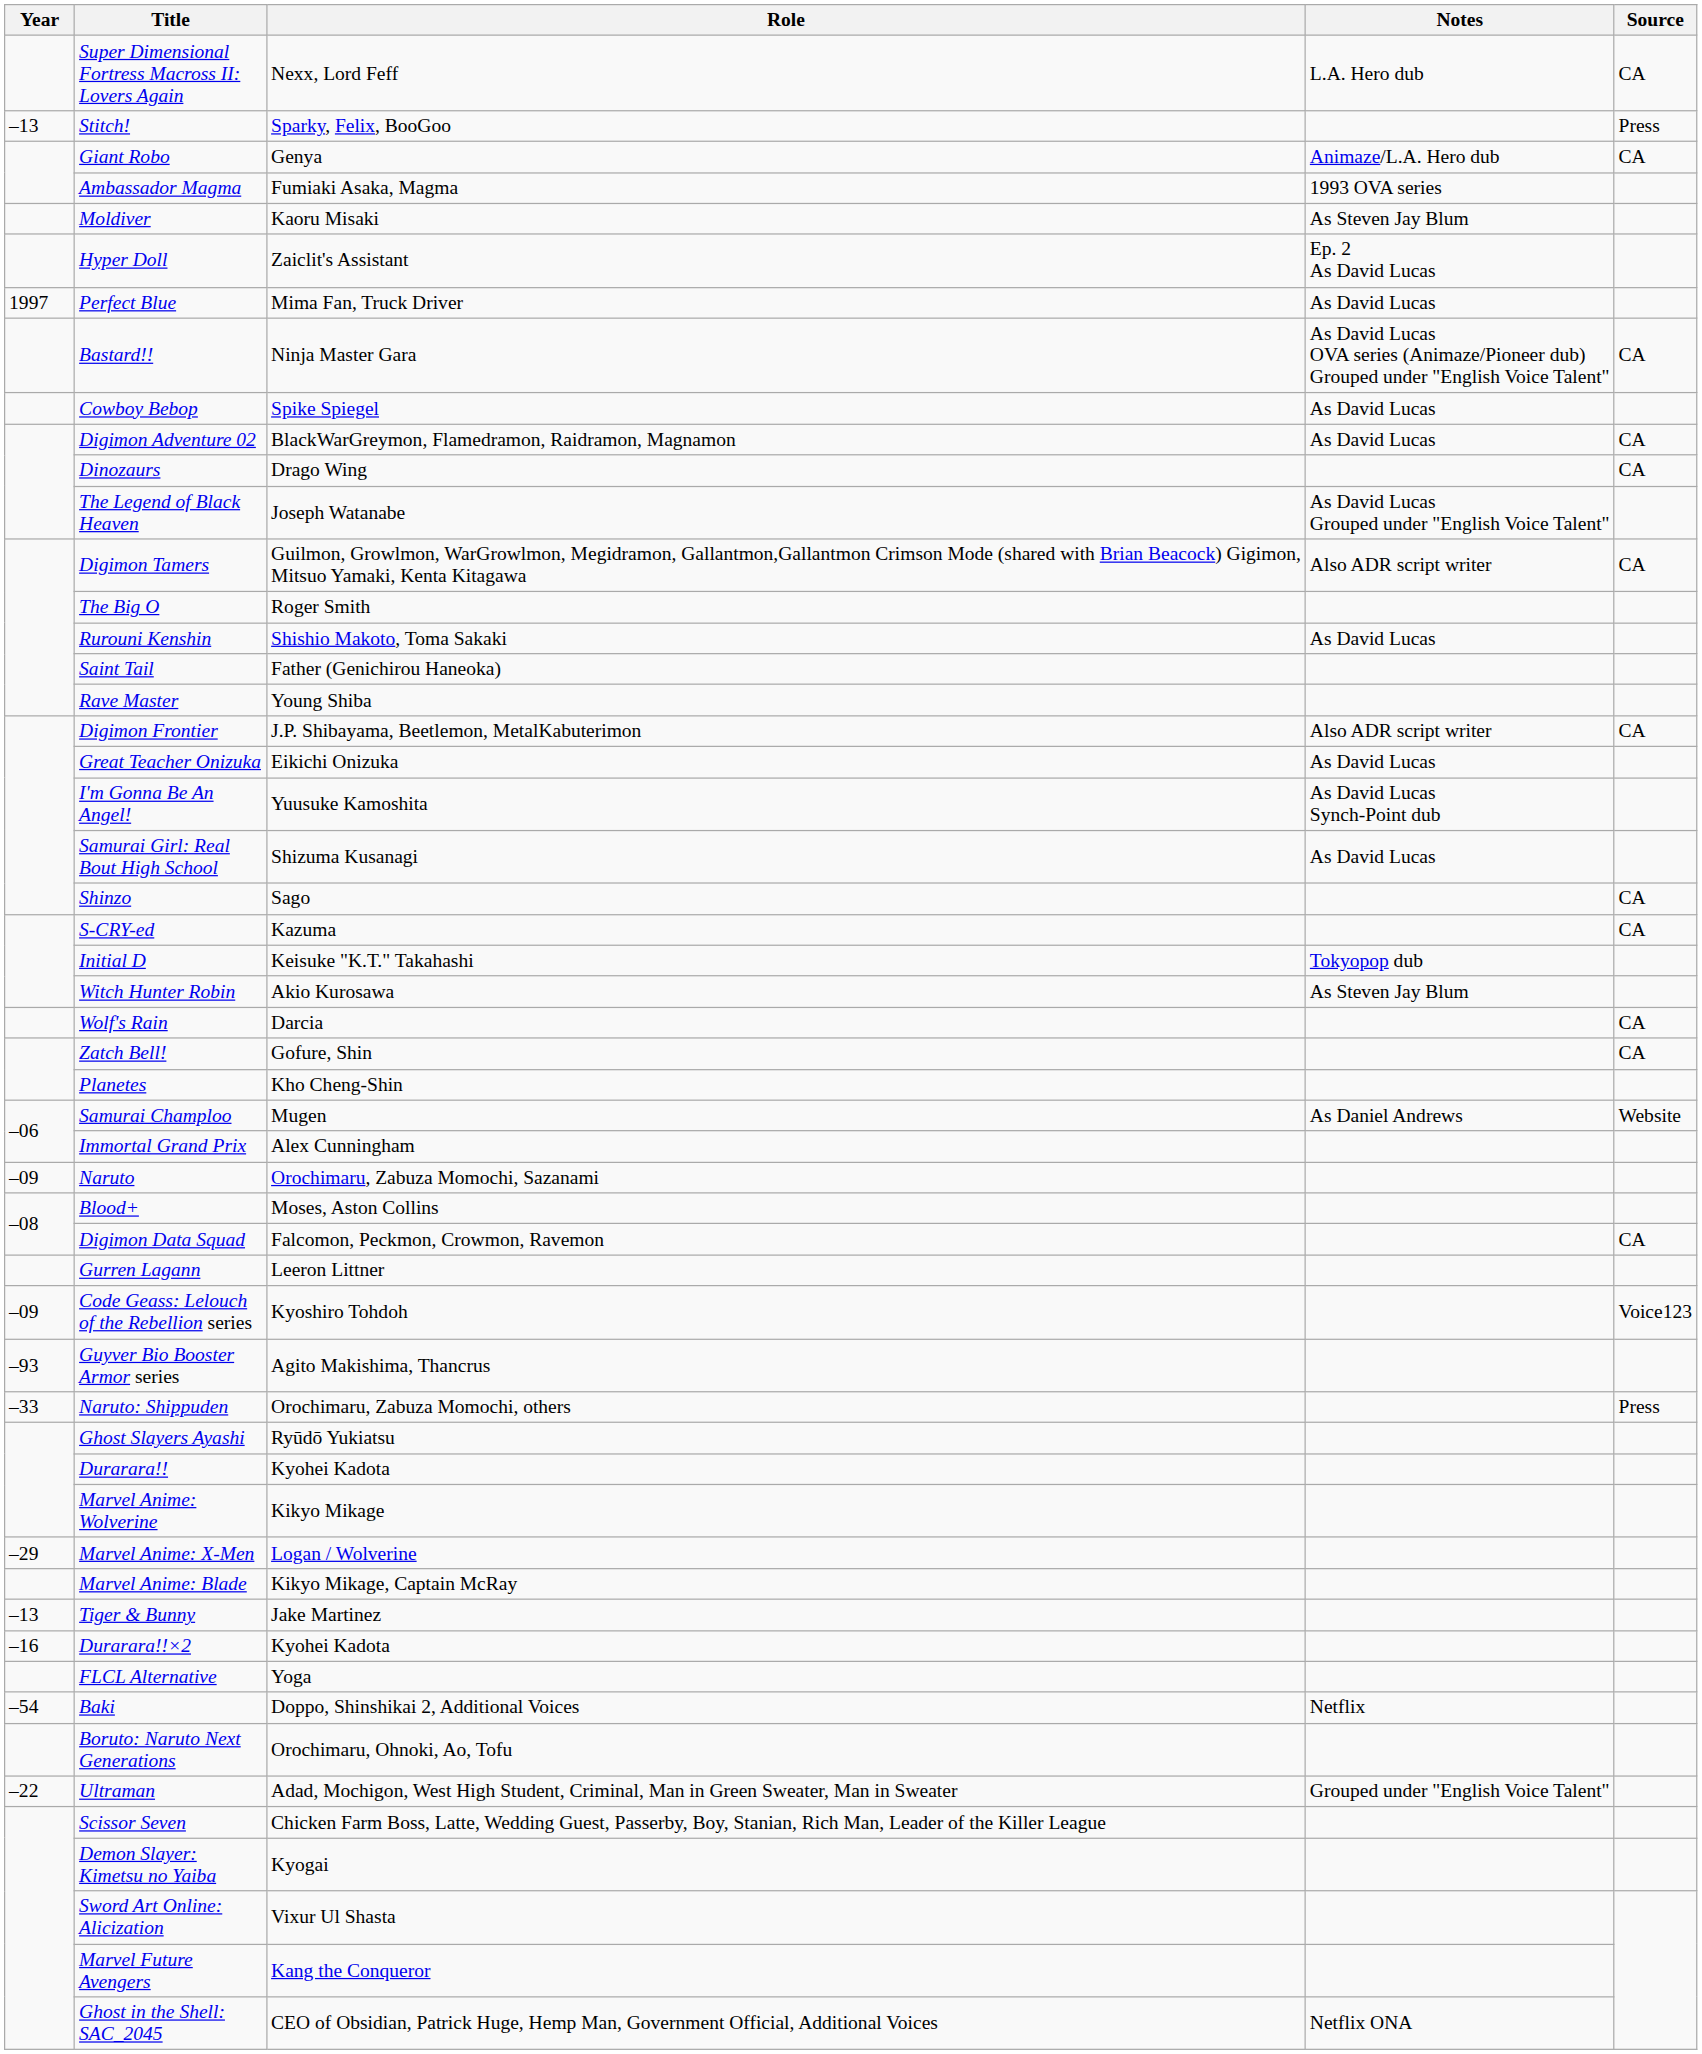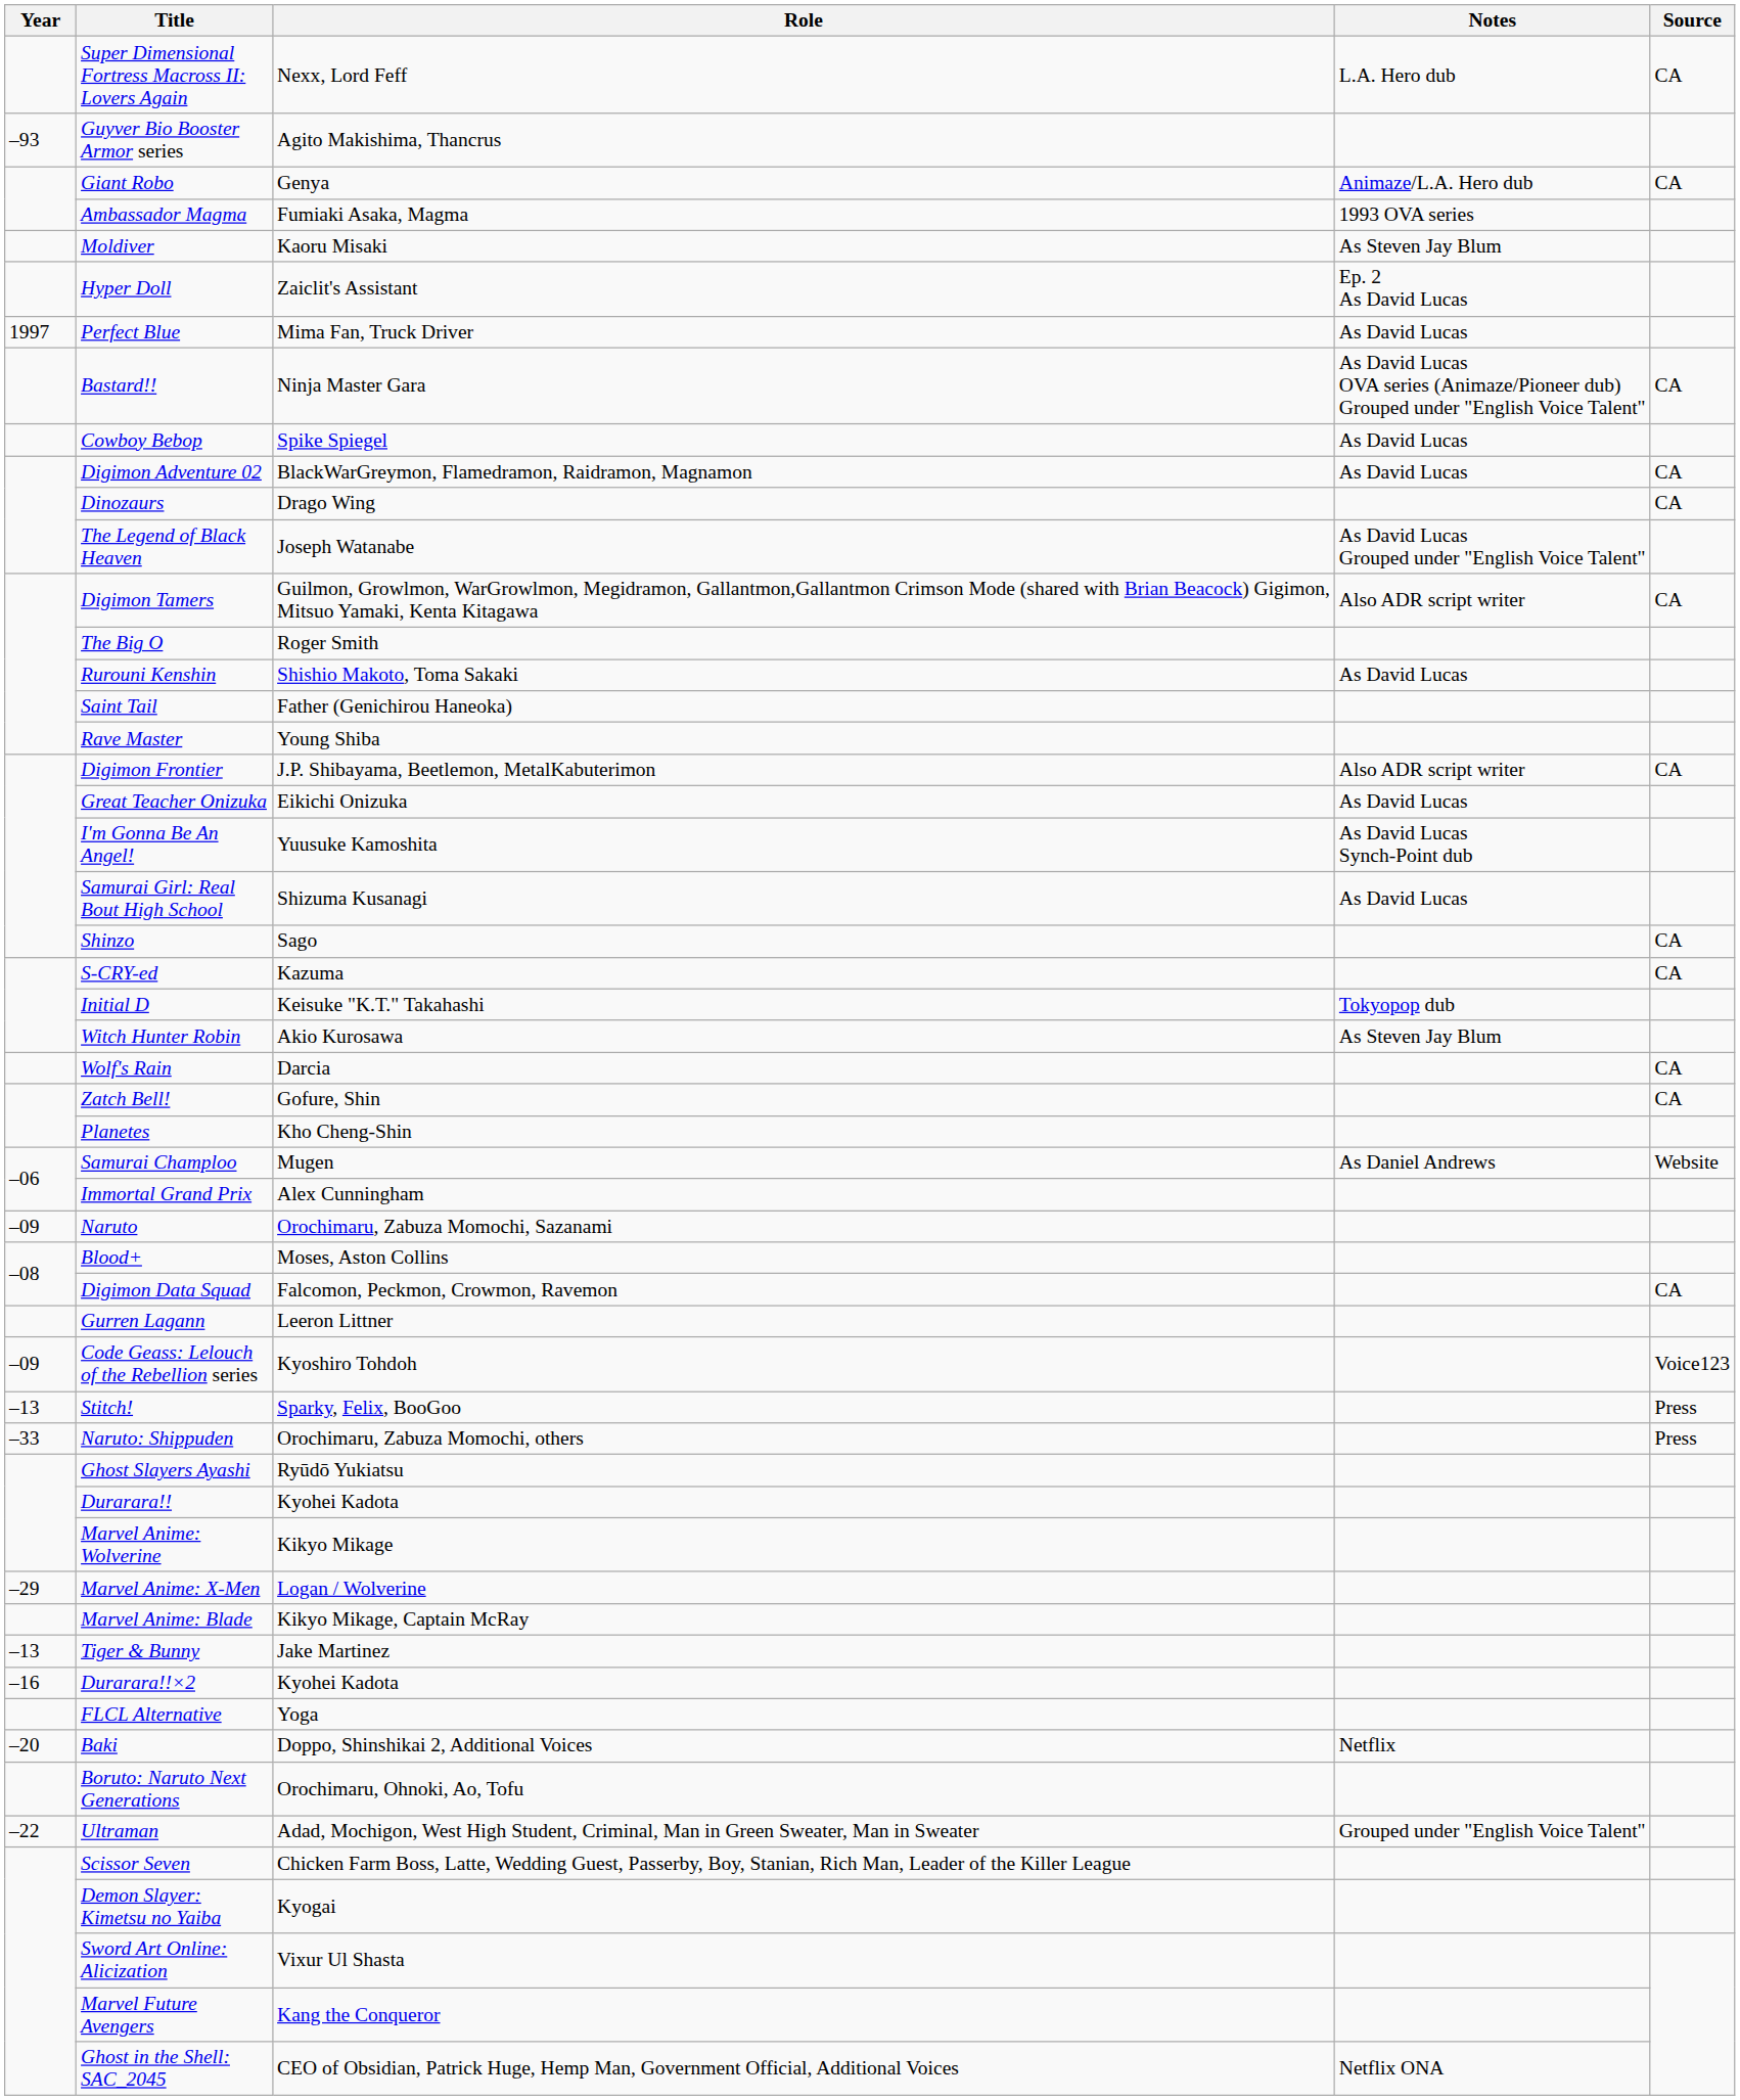 <table class="wikitable sortable">
 <tr>
 <th style="width:50px;">Year </th>
 <th style="width:150px;">Title</th>
 <th>Role </th>
 <th>Notes </th>
 <th>Source</th>
 </tr>
 <tr>
 <td></td>
 <td><em><a href='#'>Super Dimensional Fortress Macross II: Lovers Again</a></em></td>
 <td>Nexx, Lord Feff</td>
 <td>L.A. Hero dub</td>
 <td>CA</td>
 </tr>
 <tr>
-<td>–13</td>
-<td><em><a href='#'>Stitch!</a></em></td>
-<td><a href='#'>Sparky</a>, <a href='#'>Felix</a>, BooGoo</td>
-<td> </td>
-<td>Press</td>
+<td>–93</td>
+<td><em><a href='#'>Guyver Bio Booster Armor</a></em> series</td>
+<td>Agito Makishima, Thancrus</td>
+<td></td>
+<td></td>
 </tr>
 <tr>
 <td rowspan=2></td>
 <td><em><a href='#'>Giant Robo</a></em></td>
 <td>Genya</td>
 <td><a href='#'>Animaze</a>/L.A. Hero dub</td>
 <td>CA</td>
 </tr>
 <tr>
 <td><em><a href='#'>Ambassador Magma</a></em></td>
 <td>Fumiaki Asaka, Magma</td>
 <td>1993 OVA series</td>
 <td></td>
 </tr>
 <tr>
 <td></td>
 <td><em><a href='#'>Moldiver</a></em></td>
 <td>Kaoru Misaki</td>
 <td>As Steven Jay Blum</td>
 <td></td>
 </tr>
 <tr>
 <td></td>
 <td><em><a href='#'>Hyper Doll</a></em></td>
 <td>Zaiclit's Assistant</td>
 <td>Ep. 2<br>As David Lucas</td>
 <td></td>
 </tr>
 <tr>
 <td>1997</td>
 <td><em><a href='#'>Perfect Blue</a></em></td>
 <td>Mima Fan, Truck Driver</td>
 <td>As David Lucas</td>
 <td></td>
 </tr>
 <tr>
 <td></td>
 <td><em><a href='#'>Bastard!!</a></em></td>
 <td>Ninja Master Gara</td>
 <td>As David Lucas<br>OVA series (Animaze/Pioneer dub)<br>Grouped under "English Voice Talent"</td>
 <td>CA</td>
 </tr>
 <tr>
 <td></td>
 <td><em><a href='#'>Cowboy Bebop</a></em></td>
 <td><a href='#'>Spike Spiegel</a></td>
 <td>As David Lucas</td>
 <td></td>
 </tr>
 <tr>
 <td rowspan=3></td>
 <td><em><a href='#'>Digimon Adventure 02</a></em></td>
 <td>BlackWarGreymon, Flamedramon, Raidramon, Magnamon</td>
 <td>As David Lucas</td>
 <td>CA</td>
 </tr>
 <tr>
 <td><em><a href='#'>Dinozaurs</a></em></td>
 <td>Drago Wing</td>
 <td> </td>
 <td>CA</td>
 </tr>
 <tr>
 <td><em><a href='#'>The Legend of Black Heaven</a></em></td>
 <td>Joseph Watanabe</td>
 <td>As David Lucas<br>Grouped under "English Voice Talent"</td>
 <td></td>
 </tr>
 <tr>
 <td rowspan=5></td>
 <td><em><a href='#'>Digimon Tamers</a></em></td>
 <td>Guilmon, Growlmon, WarGrowlmon, Megidramon, Gallantmon,Gallantmon Crimson Mode (shared with <a href='#'>Brian Beacock</a>) Gigimon,<br>Mitsuo Yamaki, Kenta Kitagawa</td>
 <td>Also ADR script writer</td>
 <td>CA</td>
 </tr>
 <tr>
 <td><em><a href='#'>The Big O</a></em></td>
 <td>Roger Smith</td>
 <td> </td>
 <td CA></td>
 </tr>
 <tr>
 <td><em><a href='#'>Rurouni Kenshin</a></em></td>
 <td><a href='#'>Shishio Makoto</a>, Toma Sakaki</td>
 <td>As David Lucas</td>
 <td></td>
 </tr>
 <tr>
 <td><em><a href='#'>Saint Tail</a></em></td>
 <td>Father (Genichirou Haneoka)</td>
 <td></td>
 <td></td>
 </tr>
 <tr>
 <td><em><a href='#'>Rave Master</a></em></td>
 <td>Young Shiba</td>
 <td></td>
 <td></td>
 </tr>
 <tr>
 <td rowspan=5></td>
 <td><em><a href='#'>Digimon Frontier</a></em></td>
 <td>J.P. Shibayama, Beetlemon, MetalKabuterimon</td>
 <td>Also ADR script writer</td>
 <td>CA</td>
 </tr>
 <tr>
 <td><em><a href='#'>Great Teacher Onizuka</a></em></td>
 <td>Eikichi Onizuka</td>
 <td>As David Lucas</td>
 <td></td>
 </tr>
 <tr>
 <td><em><a href='#'>I'm Gonna Be An Angel!</a></em></td>
 <td>Yuusuke Kamoshita</td>
 <td>As David Lucas<br>Synch-Point dub</td>
 <td> </td>
 </tr>
 <tr>
 <td><em><a href='#'>Samurai Girl: Real Bout High School</a></em></td>
 <td>Shizuma Kusanagi</td>
 <td>As David Lucas</td>
 <td> </td>
 </tr>
 <tr>
 <td><em><a href='#'>Shinzo</a></em></td>
 <td>Sago</td>
 <td> </td>
 <td>CA </td>
 </tr>
 <tr>
 <td rowspan=3></td>
 <td><em><a href='#'>S-CRY-ed</a></em></td>
 <td>Kazuma</td>
 <td> </td>
 <td>CA </td>
 </tr>
 <tr>
 <td><em><a href='#'>Initial D</a></em></td>
 <td>Keisuke "K.T." Takahashi</td>
 <td><a href='#'>Tokyopop</a> dub</td>
 <td></td>
 </tr>
 <tr>
 <td><em><a href='#'>Witch Hunter Robin</a></em></td>
 <td>Akio Kurosawa</td>
 <td>As Steven Jay Blum</td>
 <td></td>
 </tr>
 <tr>
 <td></td>
 <td><em><a href='#'>Wolf's Rain</a></em></td>
 <td>Darcia</td>
 <td> </td>
 <td>CA</td>
 </tr>
 <tr>
 <td rowspan=2></td>
 <td><em><a href='#'>Zatch Bell!</a></em></td>
 <td>Gofure, Shin</td>
 <td> </td>
 <td>CA </td>
 </tr>
 <tr>
 <td><em><a href='#'>Planetes</a></em></td>
 <td>Kho Cheng-Shin</td>
 <td> </td>
 <td></td>
 </tr>
 <tr>
 <td rowspan="2">–06</td>
 <td><em><a href='#'>Samurai Champloo</a></em></td>
 <td>Mugen</td>
 <td>As Daniel Andrews</td>
 <td>Website</td>
 </tr>
 <tr>
 <td><em><a href='#'>Immortal Grand Prix</a></em></td>
 <td>Alex Cunningham</td>
 <td> </td>
 <td></td>
 </tr>
 <tr>
 <td>–09</td>
 <td><em><a href='#'>Naruto</a></em></td>
 <td><a href='#'>Orochimaru</a>, Zabuza Momochi, Sazanami</td>
 <td> </td>
 <td></td>
 </tr>
 <tr>
 <td rowspan="2">–08</td>
 <td><em><a href='#'>Blood+</a></em></td>
 <td>Moses, Aston Collins</td>
 <td> </td>
 <td></td>
 </tr>
 <tr>
 <td><em><a href='#'>Digimon Data Squad</a></em></td>
 <td>Falcomon, Peckmon, Crowmon, Ravemon</td>
 <td></td>
 <td>CA </td>
 </tr>
 <tr>
 <td></td>
 <td><em><a href='#'>Gurren Lagann</a></em></td>
 <td>Leeron Littner</td>
 <td> </td>
 <td></td>
 </tr>
 <tr>
 <td>–09</td>
 <td><em><a href='#'>Code Geass: Lelouch of the Rebellion</a></em> series</td>
 <td>Kyoshiro Tohdoh</td>
 <td> </td>
 <td>Voice123</td>
 </tr>
 <tr>
-<td>–93</td>
-<td><em><a href='#'>Guyver Bio Booster Armor</a></em> series</td>
-<td>Agito Makishima, Thancrus</td>
-<td></td>
-<td></td>
+<td>–13</td>
+<td><em><a href='#'>Stitch!</a></em></td>
+<td><a href='#'>Sparky</a>, <a href='#'>Felix</a>, BooGoo</td>
+<td> </td>
+<td>Press</td>
 </tr>
 <tr>
 <td>–33</td>
 <td><em><a href='#'>Naruto: Shippuden</a></em></td>
 <td>Orochimaru, Zabuza Momochi, others</td>
 <td> </td>
 <td>Press</td>
 </tr>
 <tr>
 <td rowspan=3></td>
 <td><em><a href='#'>Ghost Slayers Ayashi</a></em></td>
 <td>Ryūdō Yukiatsu</td>
 <td> </td>
 <td> </td>
 </tr>
 <tr>
 <td><em><a href='#'>Durarara!!</a></em></td>
 <td>Kyohei Kadota</td>
 <td> </td>
 <td> </td>
 </tr>
 <tr>
 <td><em><a href='#'>Marvel Anime: Wolverine</a></em></td>
 <td>Kikyo Mikage</td>
 <td> </td>
 <td> </td>
 </tr>
 <tr>
 <td>–29</td>
 <td><em><a href='#'>Marvel Anime: X-Men</a></em></td>
 <td><a href='#'>Logan / Wolverine</a></td>
 <td></td>
 <td></td>
 </tr>
 <tr>
 <td></td>
 <td><em><a href='#'>Marvel Anime: Blade</a></em></td>
 <td>Kikyo Mikage, Captain McRay</td>
 <td></td>
 <td></td>
 </tr>
 <tr>
 <td>–13</td>
 <td><em><a href='#'>Tiger & Bunny</a></em></td>
 <td>Jake Martinez</td>
 <td></td>
 <td></td>
 </tr>
 <tr>
 <td>–16</td>
 <td><em><a href='#'>Durarara!!×2</a></em></td>
 <td>Kyohei Kadota</td>
 <td> </td>
 <td></td>
 </tr>
 <tr>
 <td></td>
 <td><em><a href='#'>FLCL Alternative</a></em></td>
 <td>Yoga</td>
 <td> </td>
 <td></td>
 </tr>
 <tr>
-<td>–54</td>
+<td>–20</td>
 <td><em><a href='#'>Baki</a></em></td>
 <td>Doppo, Shinshikai 2, Additional Voices</td>
 <td>Netflix </td>
 <td></td>
 </tr>
 <tr>
 <td></td>
 <td><em><a href='#'>Boruto: Naruto Next Generations</a></em></td>
 <td>Orochimaru, Ohnoki, Ao, Tofu</td>
 <td></td>
 <td></td>
 </tr>
 <tr>
 <td>–22</td>
 <td><em><a href='#'>Ultraman</a></em></td>
 <td>Adad, Mochigon, West High Student, Criminal, Man in Green Sweater, Man in Sweater</td>
 <td>Grouped under "English Voice Talent"</td>
 <td></td>
 </tr>
 <tr>
 <td rowspan=5></td>
 <td><em><a href='#'>Scissor Seven</a></em></td>
 <td>Chicken Farm Boss, Latte, Wedding Guest, Passerby, Boy, Stanian, Rich Man, Leader of the Killer League</td>
 <td></td>
 <td></td>
 </tr>
 <tr>
 <td><em><a href='#'>Demon Slayer: Kimetsu no Yaiba</a></em></td>
 <td>Kyogai</td>
 <td></td>
 <td></td>
 </tr>
 <tr>
 <td><em><a href='#'>Sword Art Online: Alicization</a></em></td>
 <td>Vixur Ul Shasta</td>
 <td></td>
 <td rowspan="3"></td>
 </tr>
 <tr>
 <td><em><a href='#'>Marvel Future Avengers</a></em></td>
 <td><a href='#'>Kang the Conqueror</a></td>
 <td></td>
 </tr>
 <tr>
 <td><em><a href='#'>Ghost in the Shell: SAC_2045</a></em></td>
 <td>CEO of Obsidian, Patrick Huge, Hemp Man, Government Official, Additional Voices</td>
 <td>Netflix ONA</td>
 </tr>
 </table>
